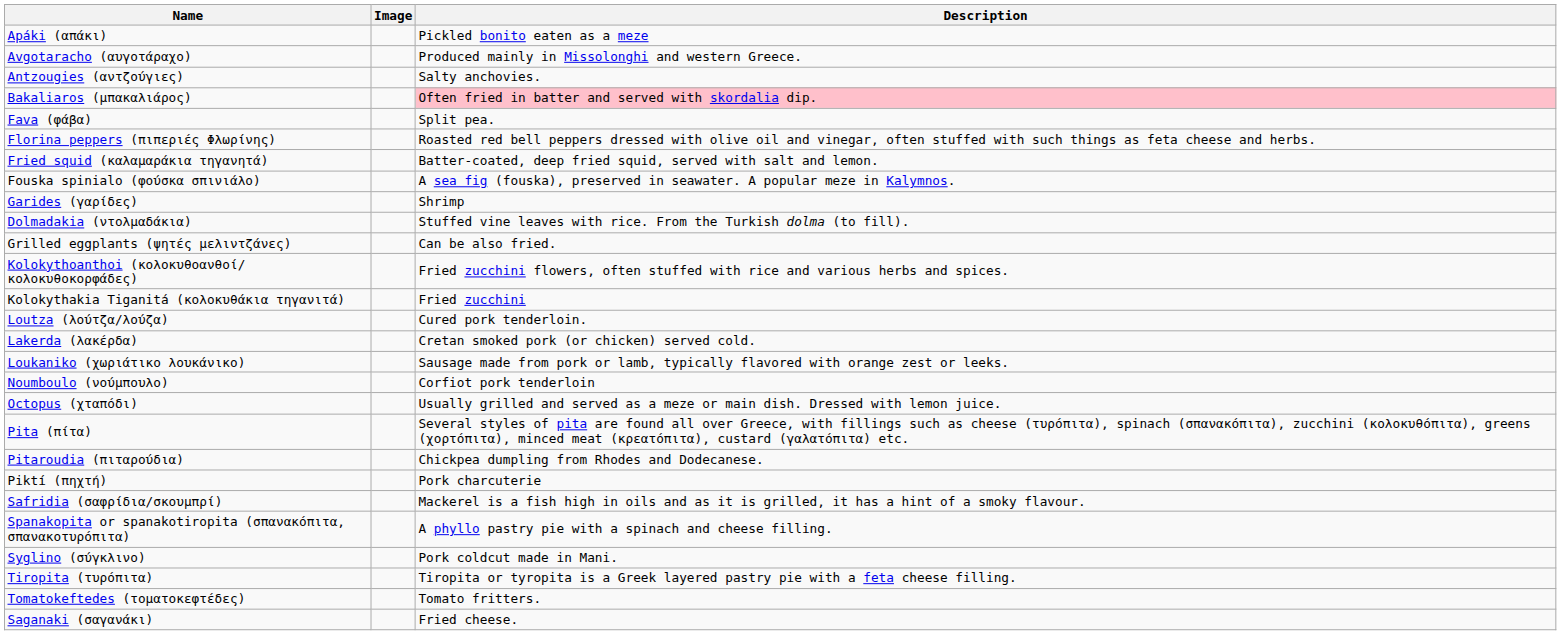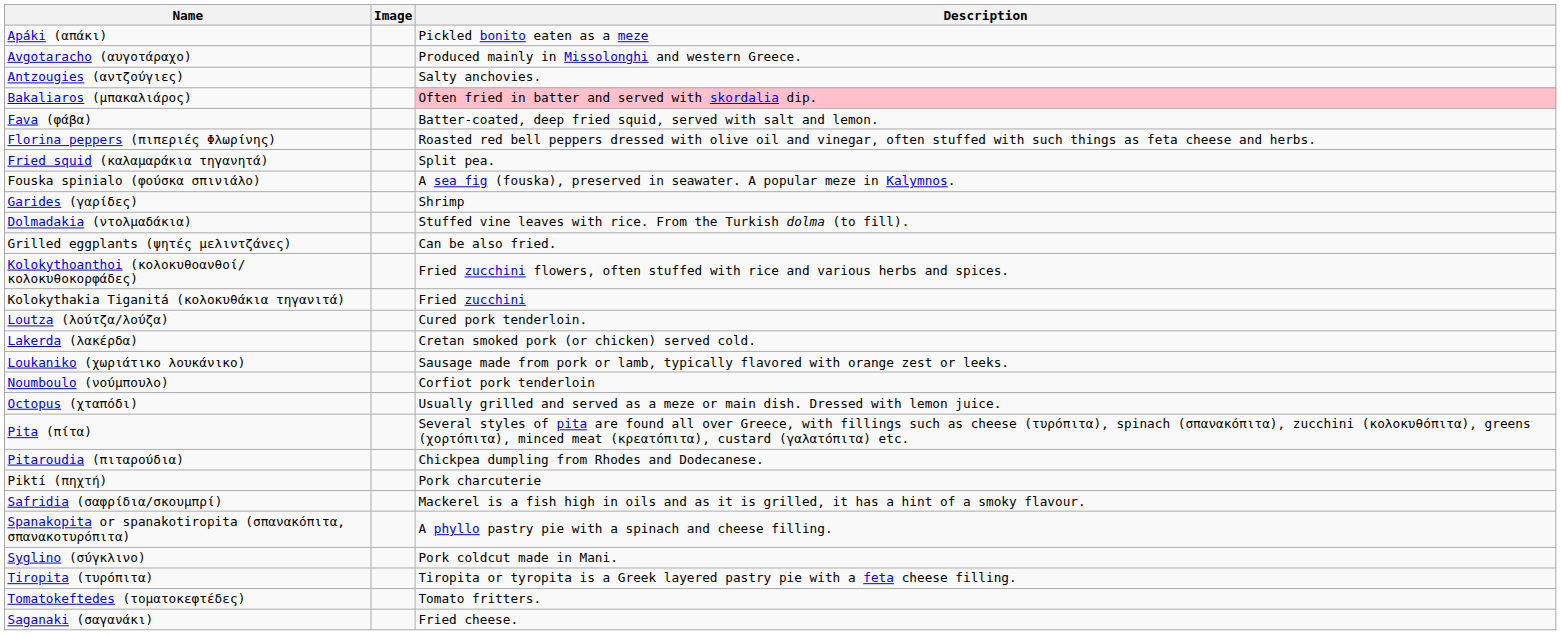 <table class="wikitable sortable sticky-header" width="100%">
 <tr>
 <th>Name</th>
 <th>Image</th>
 <th>Description</th>
 </tr>
 <tr>
 <td><a href='#'>Apáki</a> (απάκι)</td>
 <td></td>
 <td>Pickled <a href='#'>bonito</a> eaten as a <a href='#'>meze</a></td>
 </tr>
 <tr>
 <td><a href='#'>Avgotaracho</a> (αυγοτάραχο)</td>
 <td></td>
 <td>Produced mainly in <a href='#'>Missolonghi</a> and western Greece.</td>
 </tr>
 <tr>
 <td><a href='#'>Antzougies</a> (αντζούγιες)</td>
 <td></td>
 <td>Salty anchovies.</td>
 </tr>
 <tr>
 <td><a href='#'>Bakaliaros</a> (μπακαλιάρος)</td>
 <td></td>
 <td style="background: pink;">Often fried in batter and served with <a href='#'>skordalia</a> dip.</td>
 </tr>
 <tr>
 <td><a href='#'>Fava</a> (φάβα)</td>
 <td></td>
-<td>Split pea.</td>
+<td>Batter-coated, deep fried squid, served with salt and lemon.</td>
 </tr>
 <tr>
 <td><a href='#'>Florina peppers</a> (πιπεριές Φλωρίνης)</td>
 <td></td>
 <td>Roasted red bell peppers dressed with olive oil and vinegar, often stuffed with such things as feta cheese and herbs.</td>
 </tr>
 <tr>
 <td><a href='#'>Fried squid</a> (καλαμαράκια τηγανητά)</td>
 <td></td>
-<td>Batter-coated, deep fried squid, served with salt and lemon.</td>
+<td>Split pea.</td>
 </tr>
 <tr>
 <td>Fouska spinialo (φούσκα σπινιάλο)</td>
 <td></td>
 <td>A <a href='#'>sea fig</a> (fouska), preserved in seawater. A popular meze in <a href='#'>Kalymnos</a>.</td>
 </tr>
 <tr>
 <td><a href='#'>Garides</a> (γαρίδες)</td>
 <td></td>
 <td>Shrimp</td>
 </tr>
 <tr>
 <td><a href='#'>Dolmadakia</a> (ντολμαδάκια)</td>
 <td></td>
 <td>Stuffed vine leaves with rice. From the Turkish <em>dolma</em> (to fill).</td>
 </tr>
 <tr>
 <td>Grilled eggplants (ψητές μελιντζάνες)</td>
 <td></td>
 <td>Can be also fried.</td>
 </tr>
 <tr>
 <td><a href='#'>Kolokythoanthoi</a> (κολοκυθοανθοί/κολοκυθοκορφάδες)</td>
 <td></td>
 <td>Fried <a href='#'>zucchini</a> flowers, often stuffed with rice and various herbs and spices.</td>
 </tr>
 <tr>
 <td>Kolokythakia Tiganitá (κολοκυθάκια τηγανιτά)</td>
 <td></td>
 <td>Fried <a href='#'>zucchini</a></td>
 </tr>
 <tr>
 <td><a href='#'>Loutza</a> (λούτζα/λούζα)</td>
 <td></td>
 <td>Cured pork tenderloin.</td>
 </tr>
 <tr>
 <td><a href='#'>Lakerda</a> (λακέρδα)</td>
 <td></td>
 <td>Cretan smoked pork (or chicken) served cold.</td>
 </tr>
 <tr>
 <td><a href='#'>Loukaniko</a> (χωριάτικο λουκάνικο)</td>
 <td></td>
 <td>Sausage made from pork or lamb, typically flavored with orange zest or leeks.</td>
 </tr>
 <tr>
 <td><a href='#'>Noumboulo</a> (νούμπουλο)</td>
 <td></td>
 <td>Corfiot pork tenderloin</td>
 </tr>
 <tr>
 <td><a href='#'>Octopus</a> (χταπόδι)</td>
 <td></td>
 <td>Usually grilled and served as a meze or main dish. Dressed with lemon juice.</td>
 </tr>
 <tr>
 <td><a href='#'>Pita</a> (πίτα)</td>
 <td></td>
 <td>Several styles of <a href='#'>pita</a> are found all over Greece, with fillings such as cheese (τυρόπιτα), spinach (σπανακόπιτα), zucchini (κολοκυθόπιτα), greens (χορτόπιτα), minced meat (κρεατόπιτα), custard (γαλατόπιτα) etc.</td>
 </tr>
 <tr>
 <td><a href='#'>Pitaroudia</a> (πιταρούδια)</td>
 <td></td>
 <td>Chickpea dumpling from Rhodes and Dodecanese.</td>
 </tr>
 <tr>
 <td>Piktí (πηχτή)</td>
 <td></td>
 <td>Pork charcuterie</td>
 </tr>
 <tr>
 <td><a href='#'>Safridia</a> (σαφρίδια/σκουμπρί)</td>
 <td></td>
 <td>Mackerel is a fish high in oils and as it is grilled, it has a hint of a smoky flavour.</td>
 </tr>
 <tr>
 <td><a href='#'>Spanakopita</a> or spanakotiropita (σπανακόπιτα, σπανακοτυρόπιτα)</td>
 <td></td>
 <td>A <a href='#'>phyllo</a> pastry pie with a spinach and cheese filling.</td>
 </tr>
 <tr>
 <td><a href='#'>Syglino</a> (σύγκλινο)</td>
 <td></td>
 <td>Pork coldcut made in Mani.</td>
 </tr>
 <tr>
 <td><a href='#'>Tiropita</a> (τυρόπιτα)</td>
 <td></td>
 <td>Tiropita or tyropita is a Greek layered pastry pie with a <a href='#'>feta</a> cheese filling.</td>
 </tr>
 <tr>
 <td><a href='#'>Tomatokeftedes</a> (τοματοκεφτέδες)</td>
 <td></td>
 <td>Tomato fritters.</td>
 </tr>
 <tr>
 <td><a href='#'>Saganaki</a> (σαγανάκι)</td>
 <td></td>
 <td>Fried cheese.</td>
 </tr>
 </table>
